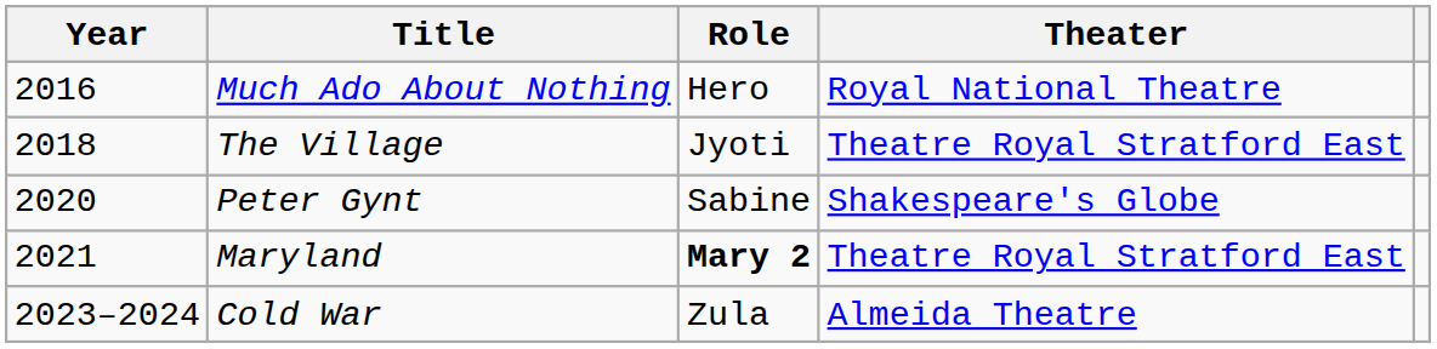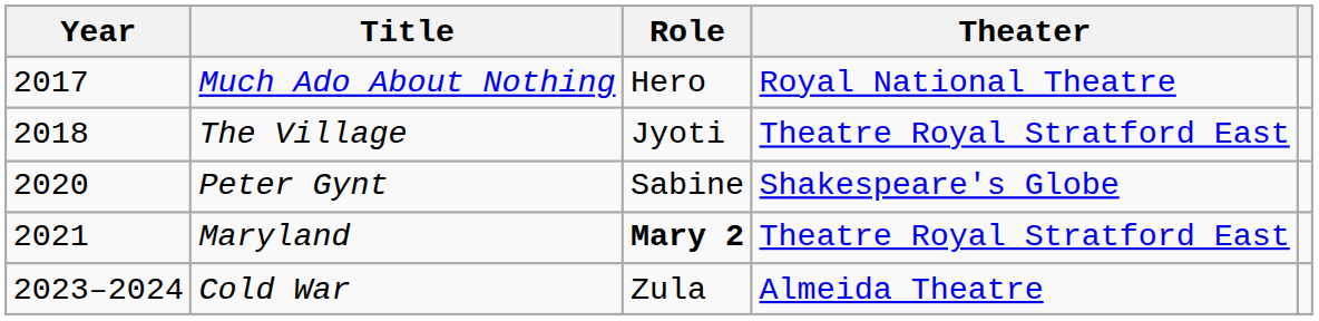 <table class="wikitable sortable">
 <tr>
 <th>Year</th>
 <th>Title</th>
 <th>Role</th>
 <th>Theater</th>
 <th class="unsortable"></th>
 </tr>
 <tr>
-<td>2016</td>
+<td>2017</td>
 <td><em><a href='#'>Much Ado About Nothing</a></em></td>
 <td>Hero</td>
 <td><a href='#'>Royal National Theatre</a></td>
 <td></td>
 </tr>
 <tr>
 <td>2018</td>
 <td><em>The Village</em></td>
 <td>Jyoti</td>
 <td><a href='#'>Theatre Royal Stratford East</a></td>
 <td></td>
 </tr>
 <tr>
 <td>2020</td>
 <td><em>Peter Gynt</em></td>
 <td>Sabine</td>
 <td><a href='#'>Shakespeare's Globe</a></td>
 <td></td>
 </tr>
 <tr>
 <td>2021</td>
 <td><em>Maryland</em></td>
 <td><strong>Mary 2</strong></td>
 <td><a href='#'>Theatre Royal Stratford East</a></td>
 <td></td>
 </tr>
 <tr>
 <td>2023–2024</td>
 <td><em>Cold War</em></td>
 <td>Zula</td>
 <td><a href='#'>Almeida Theatre</a></td>
 <td></td>
 </tr>
 </table>
